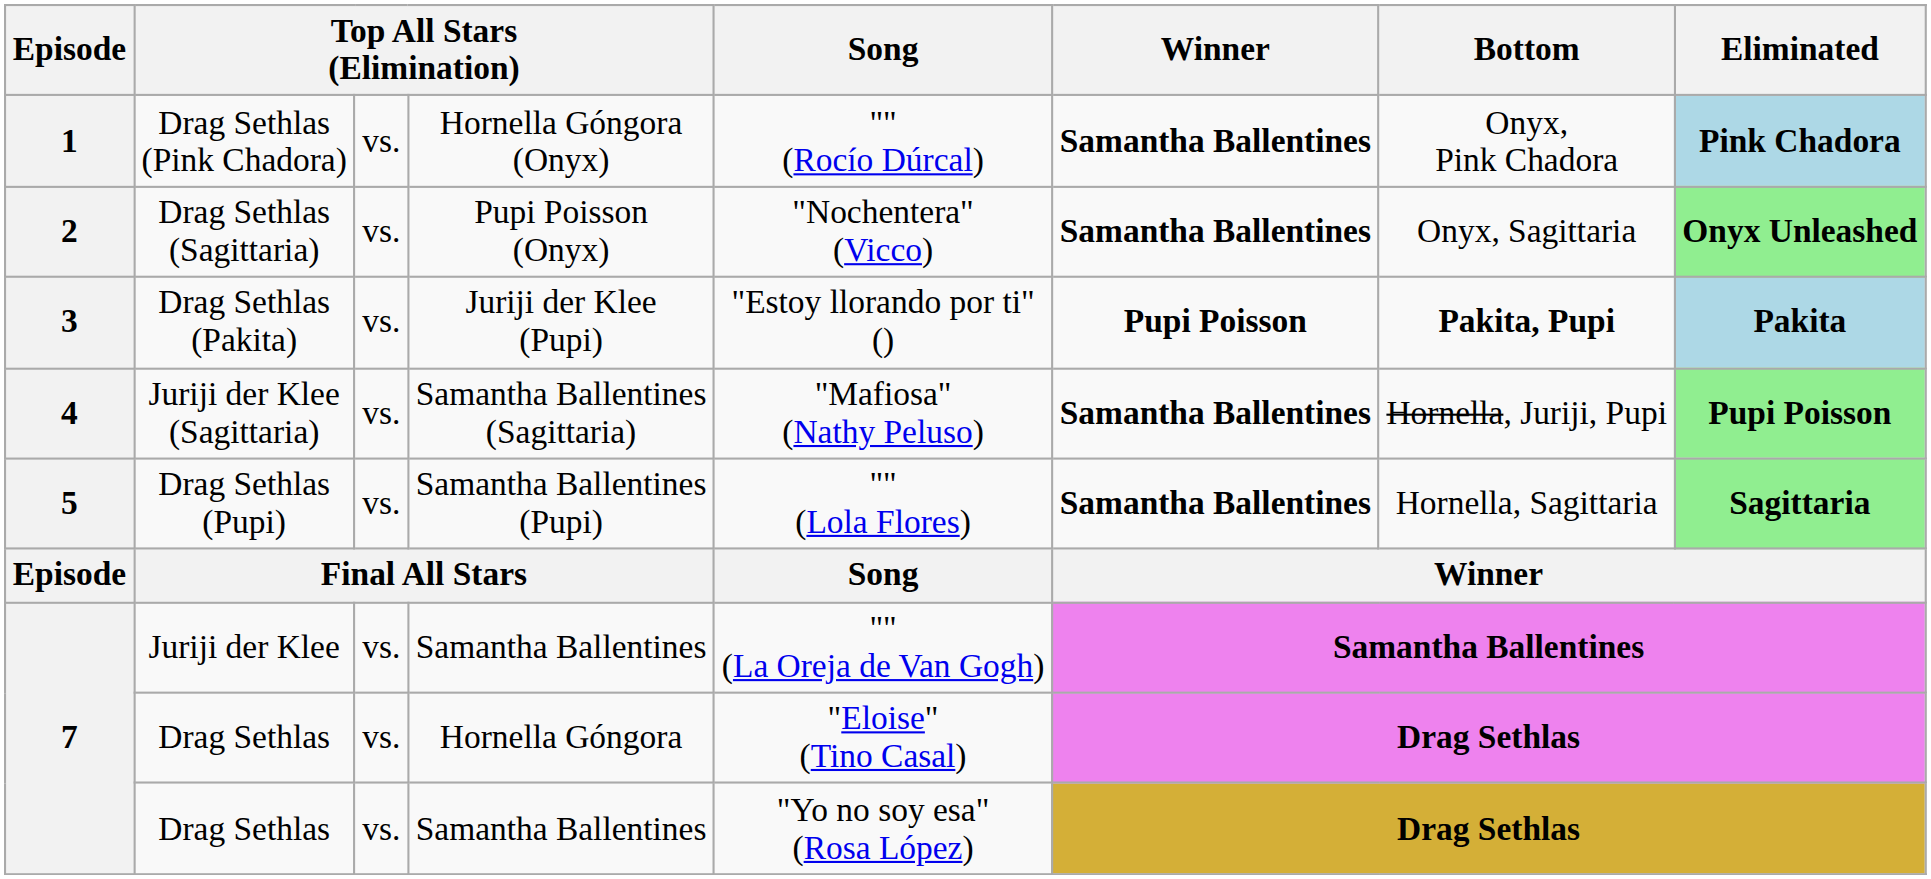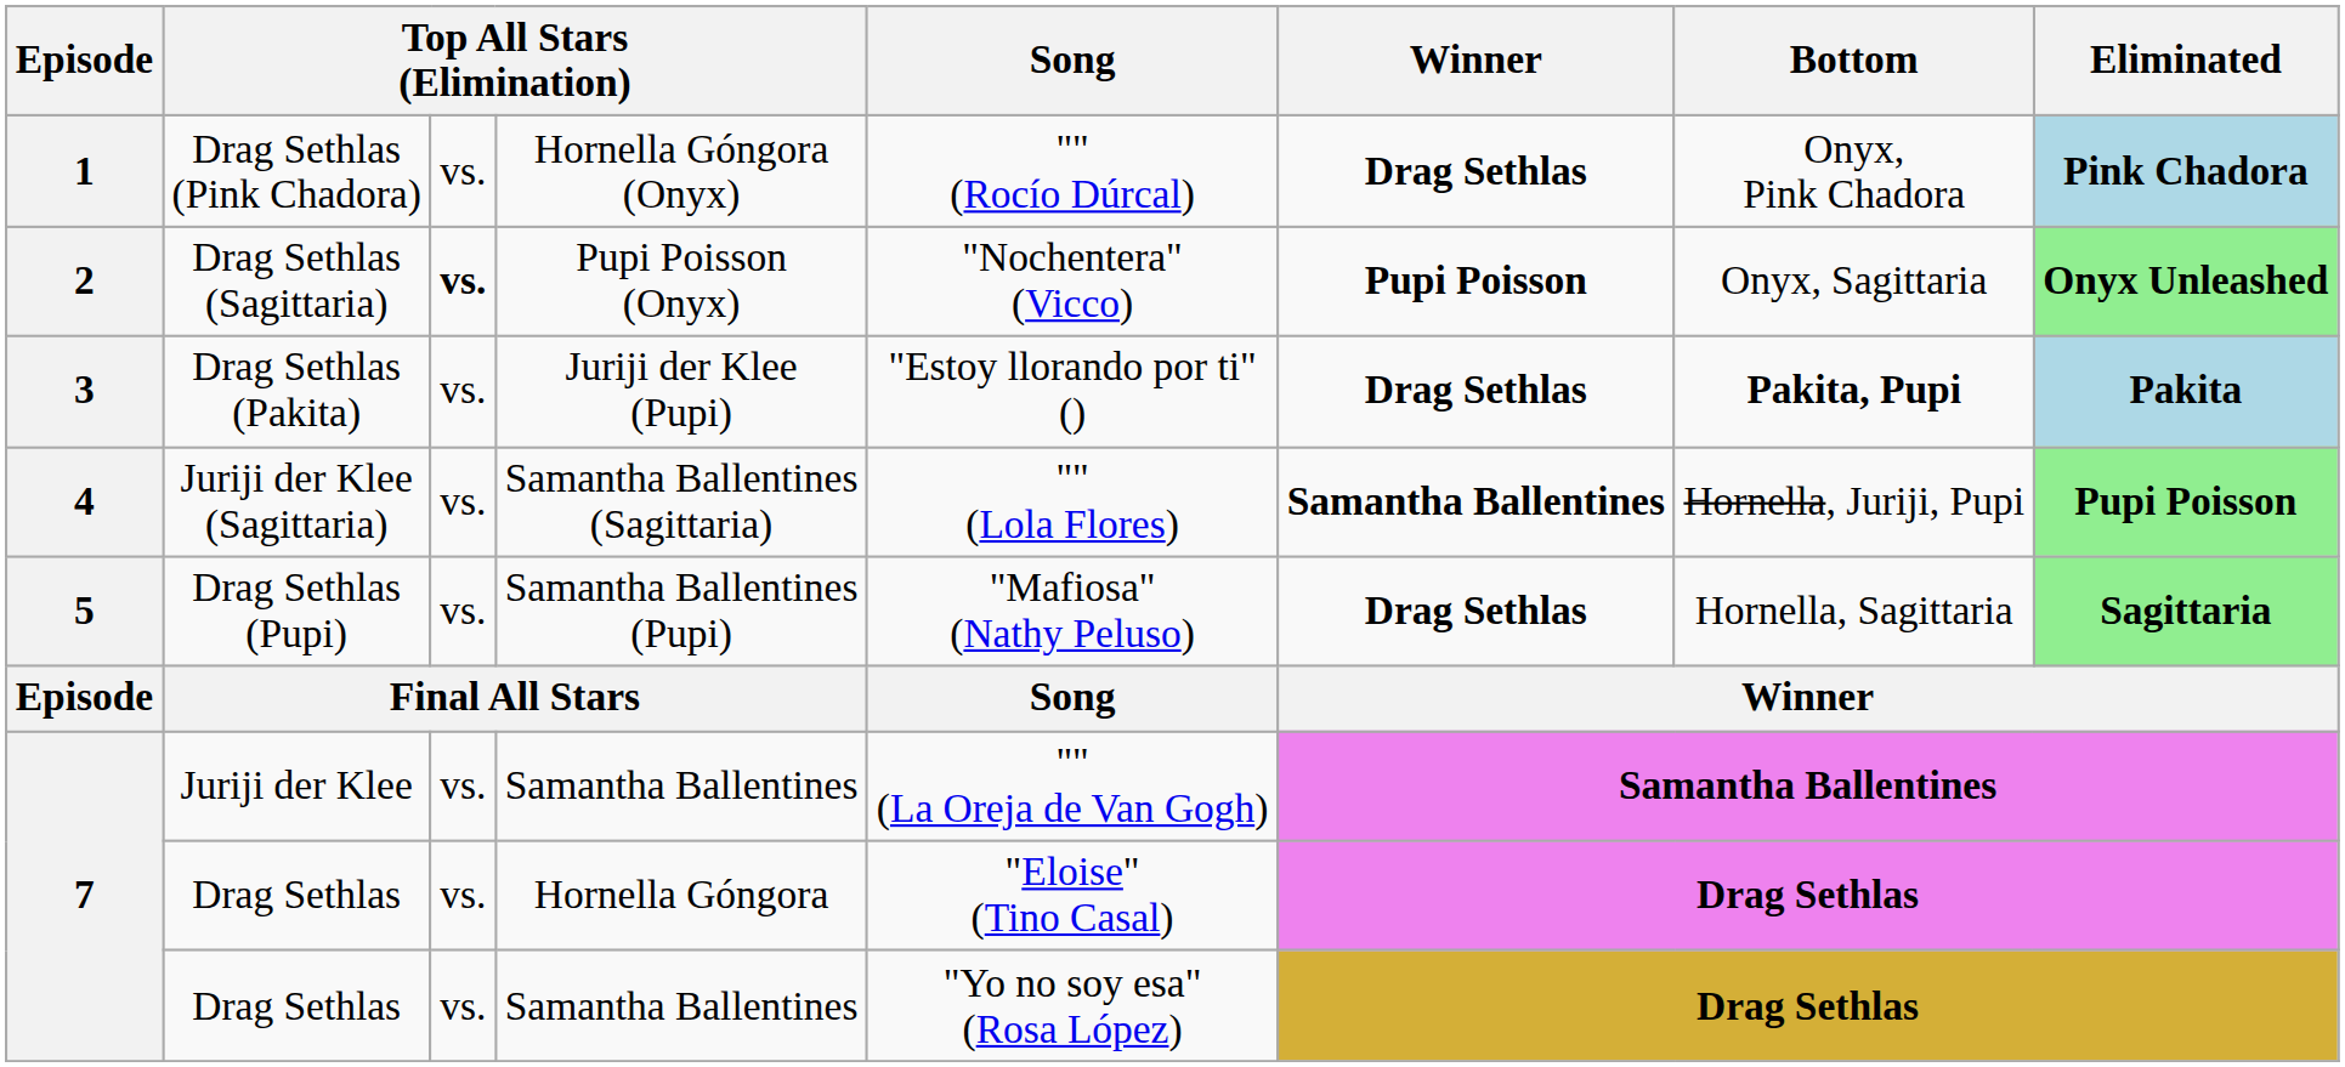 <table class="wikitable" style="text-align:center">
 <tr>
 <th scope="col">Episode</th>
 <th scope="col" colspan="3">Top All Stars<br>(Elimination)</th>
 <th scope="col">Song</th>
 <th scope="col">Winner</th>
 <th scope="col">Bottom</th>
 <th scope="col">Eliminated</th>
 </tr>
 <tr>
 <th scope="row">1</th>
 <td nowrap>Drag Sethlas<br>(Pink Chadora)</td>
 <td>vs.</td>
 <td>Hornella Góngora<br>(Onyx)</td>
 <td nowrap>""<br>(<a href='#'>Rocío Dúrcal</a>)</td>
-<td><strong>Samantha Ballentines</strong></td>
+<td><strong>Drag Sethlas</strong></td>
 <td nowrap>Onyx,<br>Pink Chadora</td>
 <td bgcolor="lightblue"><strong>Pink Chadora</strong></td>
 </tr>
 <tr>
 <th scope="row">2</th>
 <td>Drag Sethlas<br>(Sagittaria)</td>
-<td>vs.</td>
+<td><strong>vs.</strong></td>
 <td>Pupi Poisson<br>(Onyx)</td>
 <td>"Nochentera"<br>(<a href='#'>Vicco</a>)</td>
-<td nowrap><strong>Samantha Ballentines</strong></td>
+<td><strong>Pupi Poisson</strong></td>
 <td>Onyx, Sagittaria</td>
 <td bgcolor="lightgreen" nowrap><strong>Onyx Unleashed</strong></td>
 </tr>
 <tr>
 <th scope="row">3</th>
 <td>Drag Sethlas<br>(Pakita)</td>
 <td>vs.</td>
 <td>Juriji der Klee<br>(Pupi)</td>
 <td>"Estoy llorando por ti"<br>()</td>
-<td><strong>Pupi Poisson</strong></td>
+<td><strong>Drag Sethlas</strong></td>
 <td><strong>Pakita, Pupi</strong></td>
 <td bgcolor="lightblue"><strong>Pakita</strong></td>
 </tr>
 <tr>
 <th scope="row">4</th>
 <td>Juriji der Klee<br>(Sagittaria)</td>
 <td>vs.</td>
 <td nowrap>Samantha Ballentines<br>(Sagittaria)</td>
-<td>"Mafiosa"<br>(<a href='#'>Nathy Peluso</a>)</td>
+<td>""<br>(<a href='#'>Lola Flores</a>)</td>
 <td nowrap><strong>Samantha Ballentines</strong></td>
 <td><s>Hornella</s>, Juriji, Pupi</td>
 <td bgcolor="lightgreen"><strong>Pupi Poisson</strong></td>
 </tr>
 <tr>
 <th scope="row">5</th>
 <td>Drag Sethlas<br>(Pupi)</td>
 <td>vs.</td>
 <td>Samantha Ballentines<br>(Pupi)</td>
-<td>""<br>(<a href='#'>Lola Flores</a>)</td>
-<td><strong>Samantha Ballentines</strong></td>
+<td>"Mafiosa"<br>(<a href='#'>Nathy Peluso</a>)</td>
+<td><strong>Drag Sethlas</strong></td>
 <td>Hornella, Sagittaria</td>
 <td bgcolor="lightgreen"><strong>Sagittaria</strong></td>
 </tr>
 <tr>
 <th scope="col">Episode</th>
 <th scope="col" colspan="3">Final All Stars</th>
 <th scope="col">Song</th>
 <th scope="col" colspan="3">Winner</th>
 </tr>
 <tr>
 <th scope="row" rowspan="3">7</th>
 <td>Juriji der Klee</td>
 <td>vs.</td>
 <td>Samantha Ballentines</td>
 <td nowrap="">""<br>(<a href='#'>La Oreja de Van Gogh</a>)</td>
 <td bgcolor="violet" colspan="3"><strong>Samantha Ballentines</strong></td>
 </tr>
 <tr>
 <td>Drag Sethlas</td>
 <td>vs.</td>
 <td>Hornella Góngora</td>
 <td>"<a href='#'>Eloise</a>"<br>(<a href='#'>Tino Casal</a>)</td>
 <td bgcolor="violet" colspan="3"><strong>Drag Sethlas</strong></td>
 </tr>
 <tr>
 <td>Drag Sethlas</td>
 <td>vs.</td>
 <td>Samantha Ballentines</td>
 <td>"Yo no soy esa"<br>(<a href='#'>Rosa López</a>)</td>
 <td bgcolor="#D4AF37" colspan="3"><strong>Drag Sethlas</strong></td>
 </tr>
 <tr>
 </tr>
 </table>
